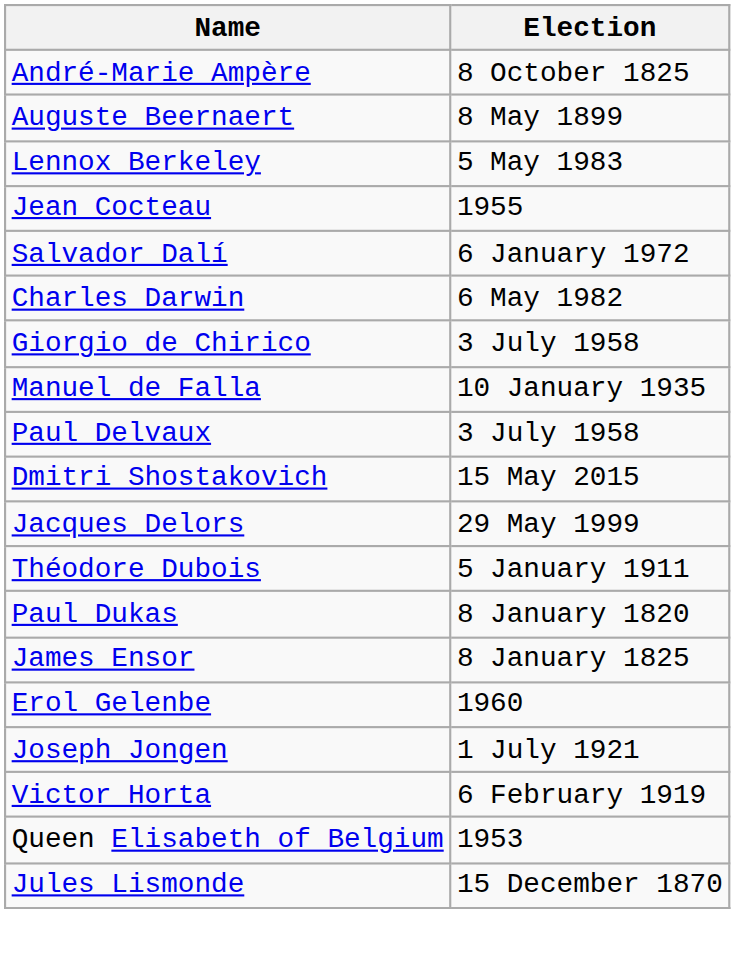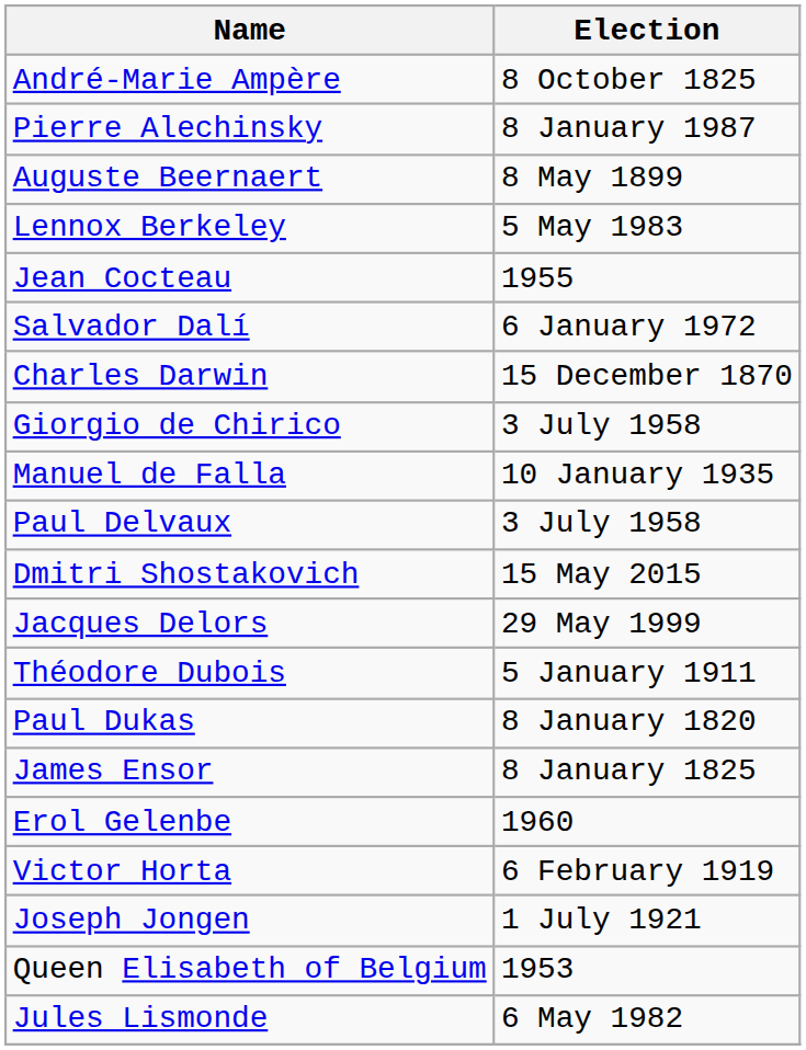 <table class="wikitable sortable">
 <tr>
 <th>Name</th>
 <th>Election</th>
 </tr>
 <tr>
 <td><a href='#'>André-Marie Ampère</a></td>
 <td>8 October 1825</td>
+</tr>
+<tr>
+<td><a href='#'>Pierre Alechinsky</a></td>
+<td>8 January 1987</td>
 </tr>
 <tr>
 <td><a href='#'>Auguste Beernaert</a></td>
 <td>8 May 1899</td>
 </tr>
 <tr>
 <td><a href='#'>Lennox Berkeley</a></td>
 <td>5 May 1983</td>
 </tr>
 <tr>
 <td><a href='#'>Jean Cocteau</a></td>
 <td>1955</td>
 </tr>
 <tr>
 <td><a href='#'>Salvador Dalí</a></td>
 <td>6 January 1972</td>
 </tr>
 <tr>
 <td><a href='#'>Charles Darwin</a></td>
-<td>6 May 1982</td>
+<td>15 December 1870</td>
 </tr>
 <tr>
 <td><a href='#'>Giorgio de Chirico</a></td>
 <td>3 July 1958</td>
 </tr>
 <tr>
 <td><a href='#'>Manuel de Falla</a></td>
 <td>10 January 1935</td>
 </tr>
 <tr>
 <td><a href='#'>Paul Delvaux</a></td>
 <td>3 July 1958</td>
 </tr>
 <tr>
 <td><a href='#'>Dmitri Shostakovich</a></td>
 <td>15 May 2015</td>
 </tr>
 <tr>
 <td><a href='#'>Jacques Delors</a></td>
 <td>29 May 1999</td>
 </tr>
 <tr>
 <td><a href='#'>Théodore Dubois</a></td>
 <td>5 January 1911</td>
 </tr>
 <tr>
 <td><a href='#'>Paul Dukas</a></td>
 <td>8 January 1820</td>
 </tr>
 <tr>
 <td><a href='#'>James Ensor</a></td>
 <td>8 January 1825</td>
 </tr>
 <tr>
 <td><a href='#'>Erol Gelenbe</a></td>
 <td>1960</td>
 </tr>
 <tr>
+<td><a href='#'>Victor Horta</a></td>
+<td>6 February 1919</td>
+</tr>
+<tr>
 <td><a href='#'>Joseph Jongen</a></td>
 <td>1 July 1921</td>
-</tr>
-<tr>
-<td><a href='#'>Victor Horta</a></td>
-<td>6 February 1919</td>
 </tr>
 <tr>
 <td>Queen <a href='#'>Elisabeth of Belgium</a></td>
 <td>1953</td>
 </tr>
 <tr>
 <td><a href='#'>Jules Lismonde</a></td>
-<td>15 December 1870</td>
+<td>6 May 1982</td>
 </tr>
 <tr>
 </tr>
 </table>
